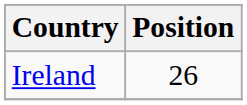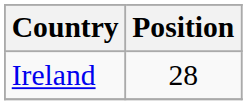 <table class="wikitable sortable">
 <tr>
 <th>Country</th>
 <th>Position</th>
 </tr>
 <tr>
 <td><a href='#'>Ireland</a></td>
-<td align="center">26</td>
+<td align="center">28</td>
 </tr>
 <tr>
 </tr>
 </table>
